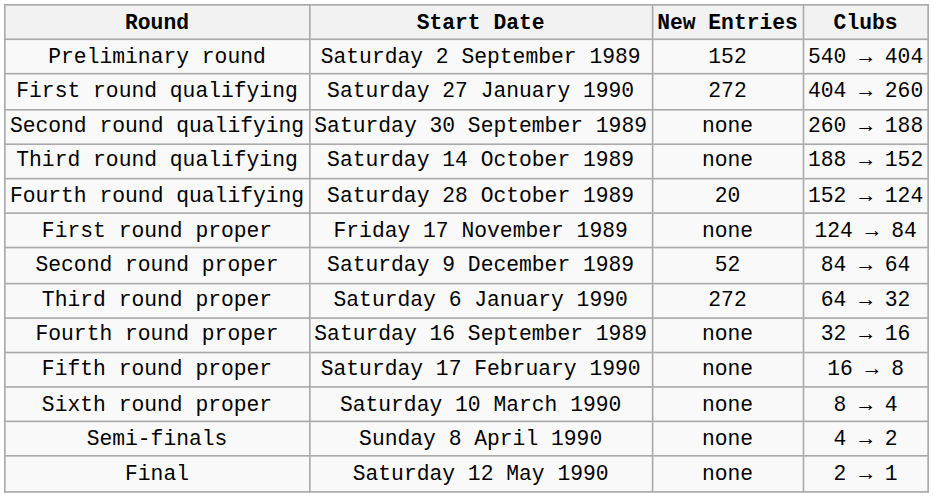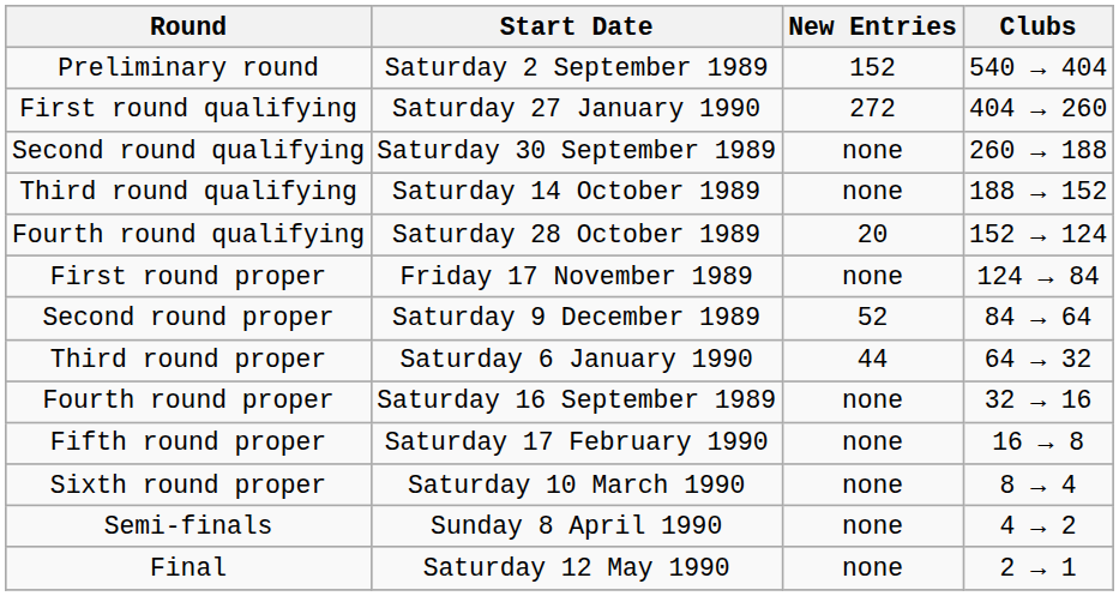 <table class="wikitable" style="text-align: center">
 <tr>
 <th>Round</th>
 <th>Start Date</th>
 <th>New Entries</th>
 <th>Clubs</th>
 </tr>
 <tr>
 <td>Preliminary round</td>
 <td>Saturday 2 September 1989</td>
 <td>152</td>
 <td>540 → 404</td>
 </tr>
 <tr>
 <td>First round qualifying</td>
 <td>Saturday 27 January 1990</td>
 <td>272</td>
 <td>404 → 260</td>
 </tr>
 <tr>
 <td>Second round qualifying</td>
 <td>Saturday 30 September 1989</td>
 <td>none</td>
 <td>260 → 188</td>
 </tr>
 <tr>
 <td>Third round qualifying</td>
 <td>Saturday 14 October 1989</td>
 <td>none</td>
 <td>188 → 152</td>
 </tr>
 <tr>
 <td>Fourth round qualifying</td>
 <td>Saturday 28 October 1989</td>
 <td>20</td>
 <td>152 → 124</td>
 </tr>
 <tr>
 <td>First round proper</td>
 <td>Friday 17 November 1989</td>
 <td>none</td>
 <td>124 → 84</td>
 </tr>
 <tr>
 <td>Second round proper</td>
 <td>Saturday 9 December 1989</td>
 <td>52</td>
 <td>84 → 64</td>
 </tr>
 <tr>
 <td>Third round proper</td>
 <td>Saturday 6 January 1990</td>
-<td>272</td>
+<td>44</td>
 <td>64 → 32</td>
 </tr>
 <tr>
 <td>Fourth round proper</td>
 <td>Saturday 16 September 1989</td>
 <td>none</td>
 <td>32 → 16</td>
 </tr>
 <tr>
 <td>Fifth round proper</td>
 <td>Saturday 17 February 1990</td>
 <td>none</td>
 <td>16 → 8</td>
 </tr>
 <tr>
 <td>Sixth round proper</td>
 <td>Saturday 10 March 1990</td>
 <td>none</td>
 <td>8 → 4</td>
 </tr>
 <tr>
 <td>Semi-finals</td>
 <td>Sunday 8 April 1990</td>
 <td>none</td>
 <td>4 → 2</td>
 </tr>
 <tr>
 <td>Final</td>
 <td>Saturday 12 May 1990</td>
 <td>none</td>
 <td>2 → 1</td>
 </tr>
 </table>
